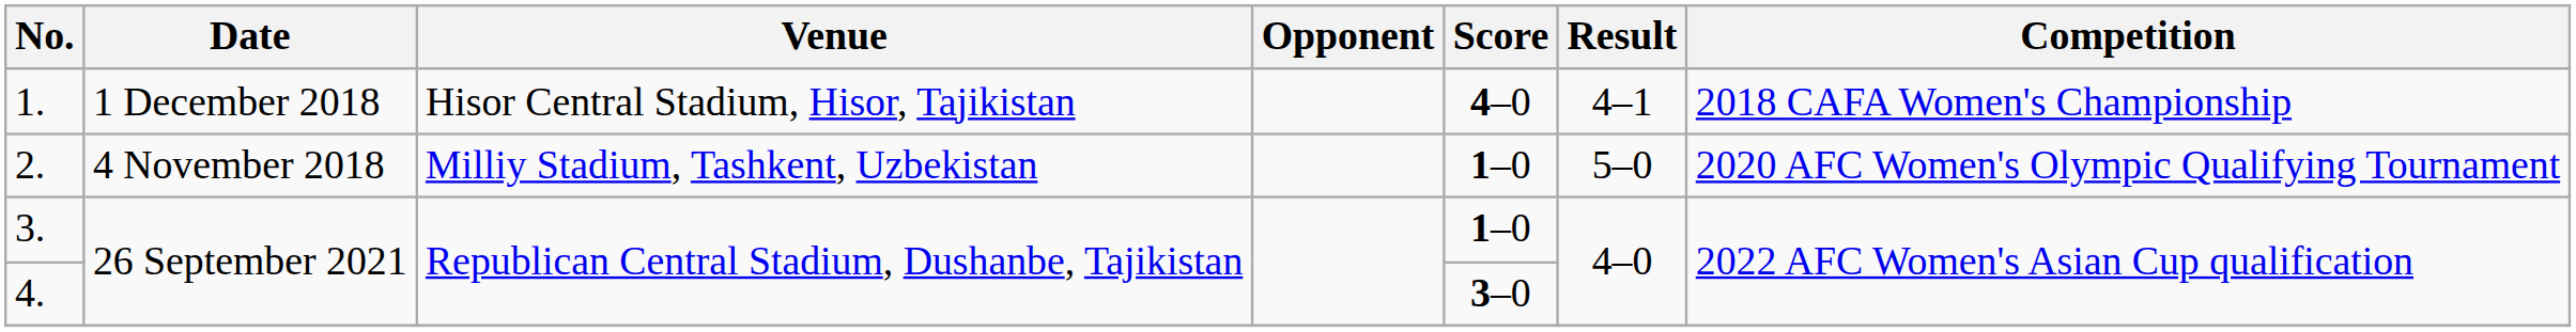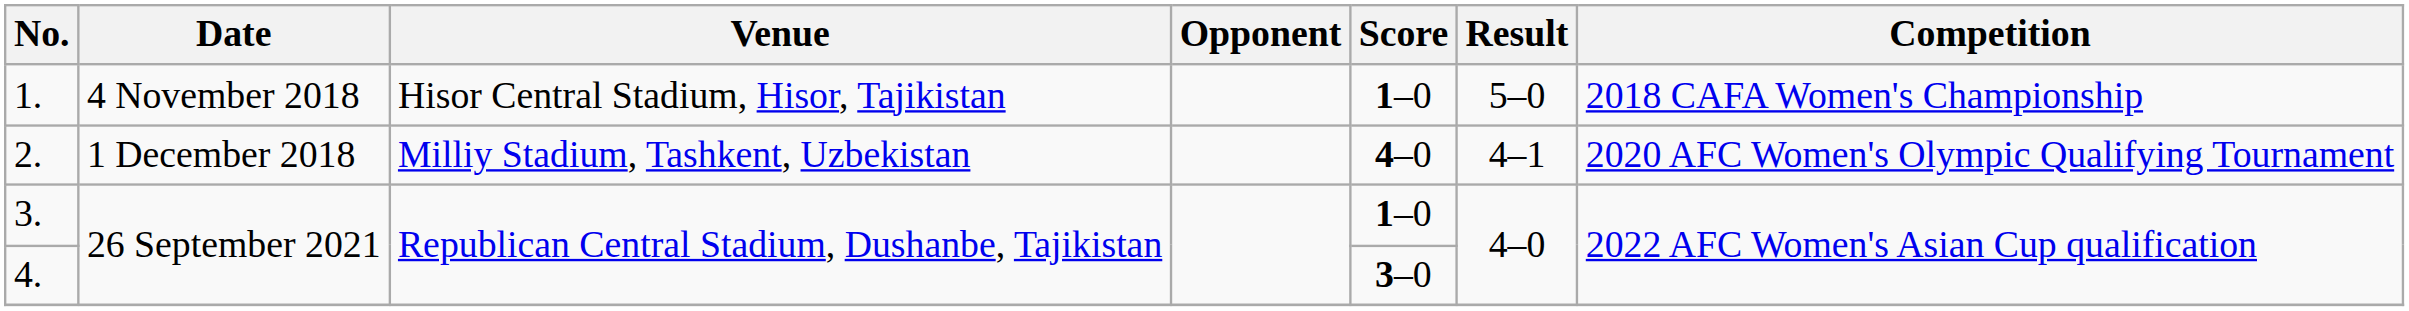 <table class="wikitable">
 <tr>
 <th>No.</th>
 <th>Date</th>
 <th>Venue</th>
 <th>Opponent</th>
 <th>Score</th>
 <th>Result</th>
 <th>Competition</th>
 </tr>
 <tr>
 <td>1.</td>
-<td>1 December 2018</td>
+<td>4 November 2018</td>
 <td>Hisor Central Stadium, <a href='#'>Hisor</a>, <a href='#'>Tajikistan</a></td>
 <td></td>
-<td align=center><strong>4</strong>–0</td>
-<td align=center>4–1</td>
+<td align=center><strong>1</strong>–0</td>
+<td align=center>5–0</td>
 <td><a href='#'>2018 CAFA Women's Championship</a></td>
 </tr>
 <tr>
 <td>2.</td>
-<td>4 November 2018</td>
+<td>1 December 2018</td>
 <td><a href='#'>Milliy Stadium</a>, <a href='#'>Tashkent</a>, <a href='#'>Uzbekistan</a></td>
 <td></td>
-<td align=center><strong>1</strong>–0</td>
-<td align=center>5–0</td>
+<td align=center><strong>4</strong>–0</td>
+<td align=center>4–1</td>
 <td><a href='#'>2020 AFC Women's Olympic Qualifying Tournament</a></td>
 </tr>
 <tr>
 <td>3.</td>
 <td rowspan=2>26 September 2021</td>
 <td rowspan=2><a href='#'>Republican Central Stadium</a>, <a href='#'>Dushanbe</a>, <a href='#'>Tajikistan</a></td>
 <td rowspan=2></td>
 <td align=center><strong>1</strong>–0</td>
 <td align=center rowspan=2>4–0</td>
 <td rowspan=2><a href='#'>2022 AFC Women's Asian Cup qualification</a></td>
 </tr>
 <tr>
 <td>4.</td>
 <td align=center><strong>3</strong>–0</td>
 </tr>
 <tr>
 </tr>
 </table>
